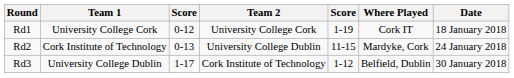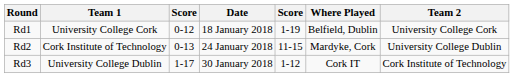 <table class="wikitable">
 <tr style="background:#efefef">
 <th>Round</th>
 <th>Team 1</th>
 <th>Score</th>
-<th>Team 2</th>
+<th>Date</th>
 <th>Score</th>
 <th>Where Played</th>
-<th>Date</th>
+<th>Team 2</th>
 </tr>
 <tr align="center">
 <td>Rd1</td>
 <td>University College Cork</td>
 <td>0-12</td>
+<td>18 January 2018</td>
+<td>1-19</td>
+<td>Belfield, Dublin</td>
 <td>University College Cork</td>
-<td>1-19</td>
-<td>Cork IT</td>
-<td>18 January 2018</td>
 </tr>
 <tr align="center">
 <td>Rd2</td>
 <td>Cork Institute of Technology</td>
 <td>0-13</td>
-<td>University College Dublin</td>
+<td>24 January 2018</td>
 <td>11-15</td>
 <td>Mardyke, Cork</td>
-<td>24 January 2018</td>
+<td>University College Dublin</td>
 </tr>
 <tr align="center">
 <td>Rd3</td>
 <td>University College Dublin</td>
 <td>1-17</td>
+<td>30 January 2018</td>
+<td>1-12</td>
+<td>Cork IT</td>
 <td>Cork Institute of Technology</td>
-<td>1-12</td>
-<td>Belfield, Dublin</td>
-<td>30 January 2018</td>
 </tr>
 </table>
